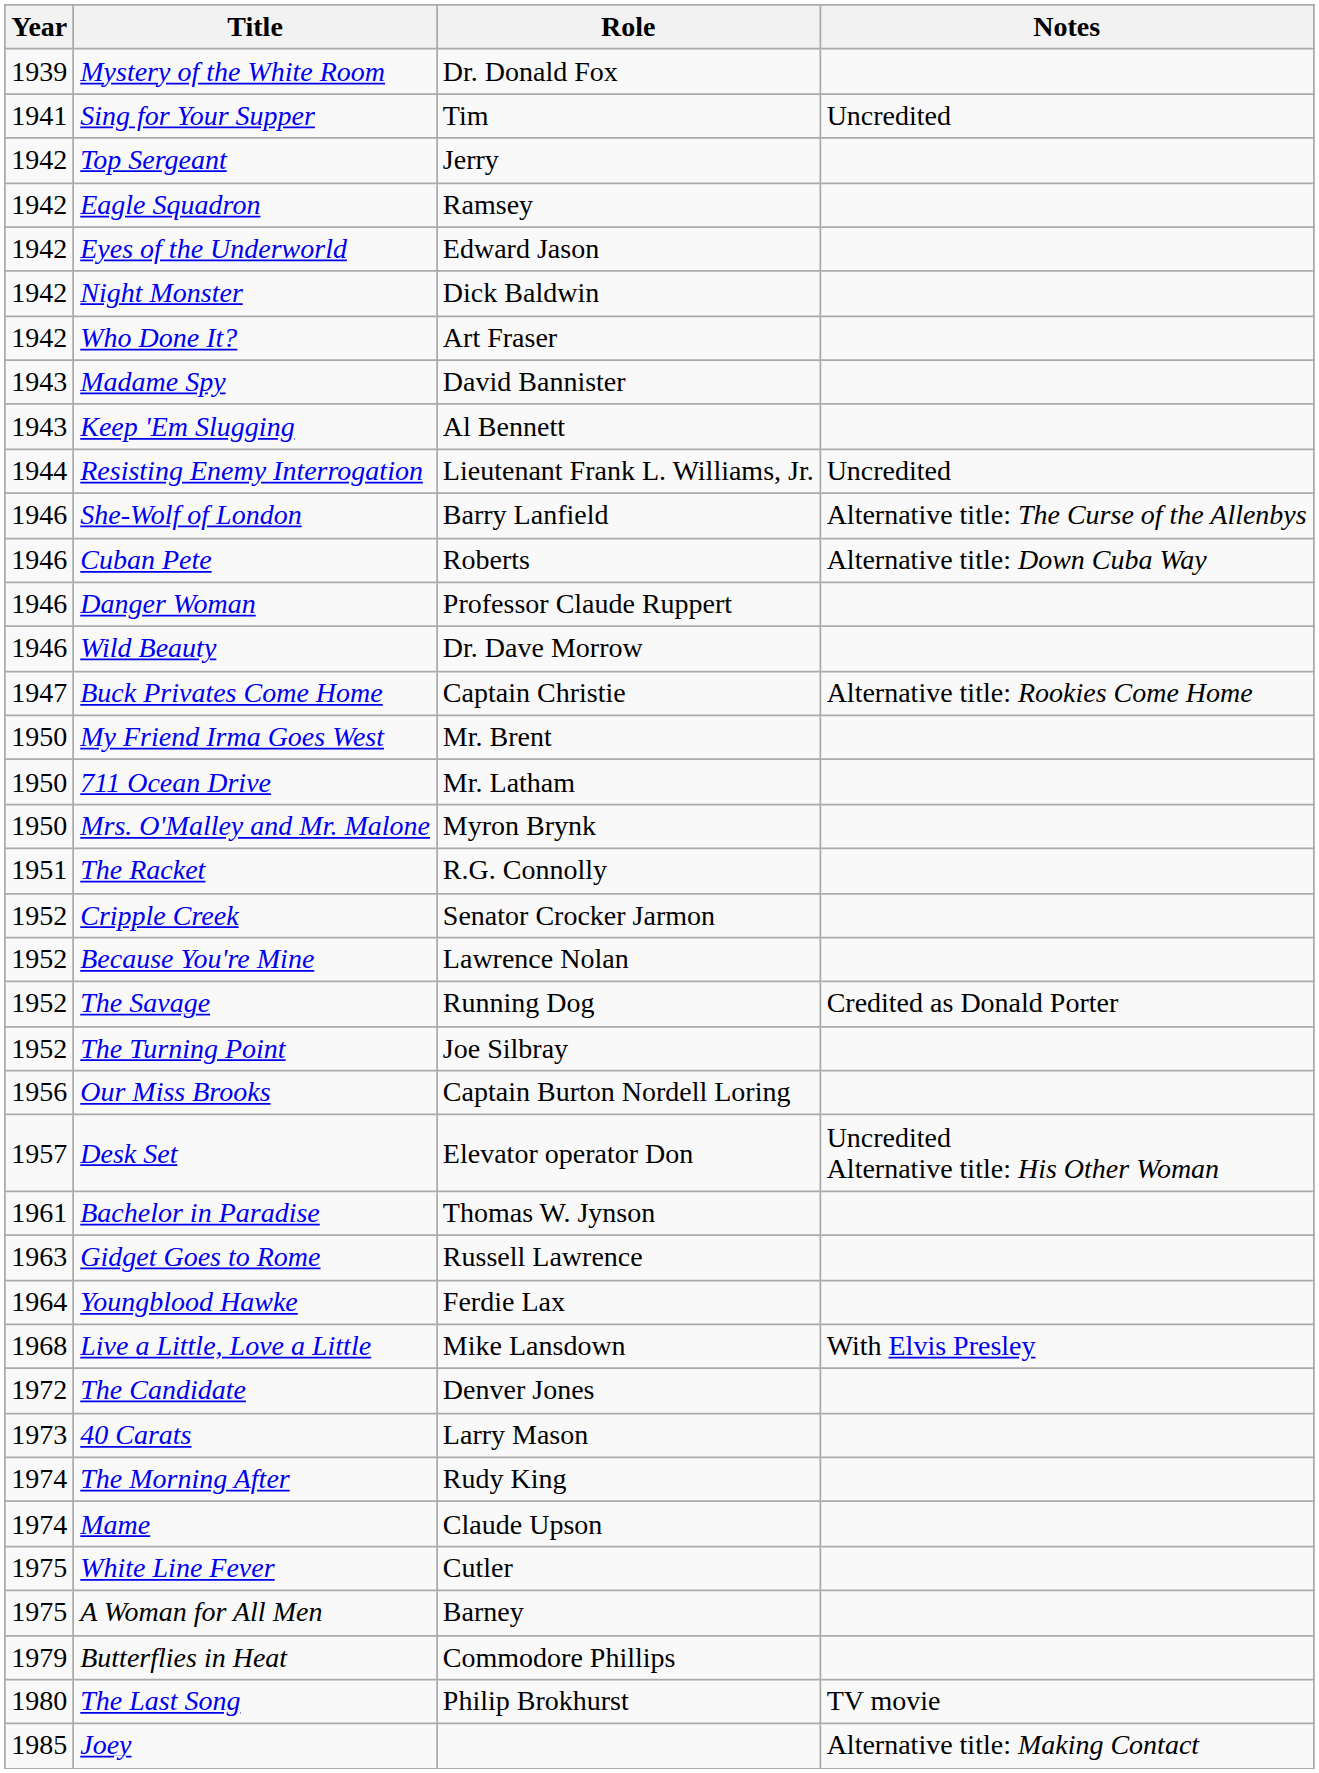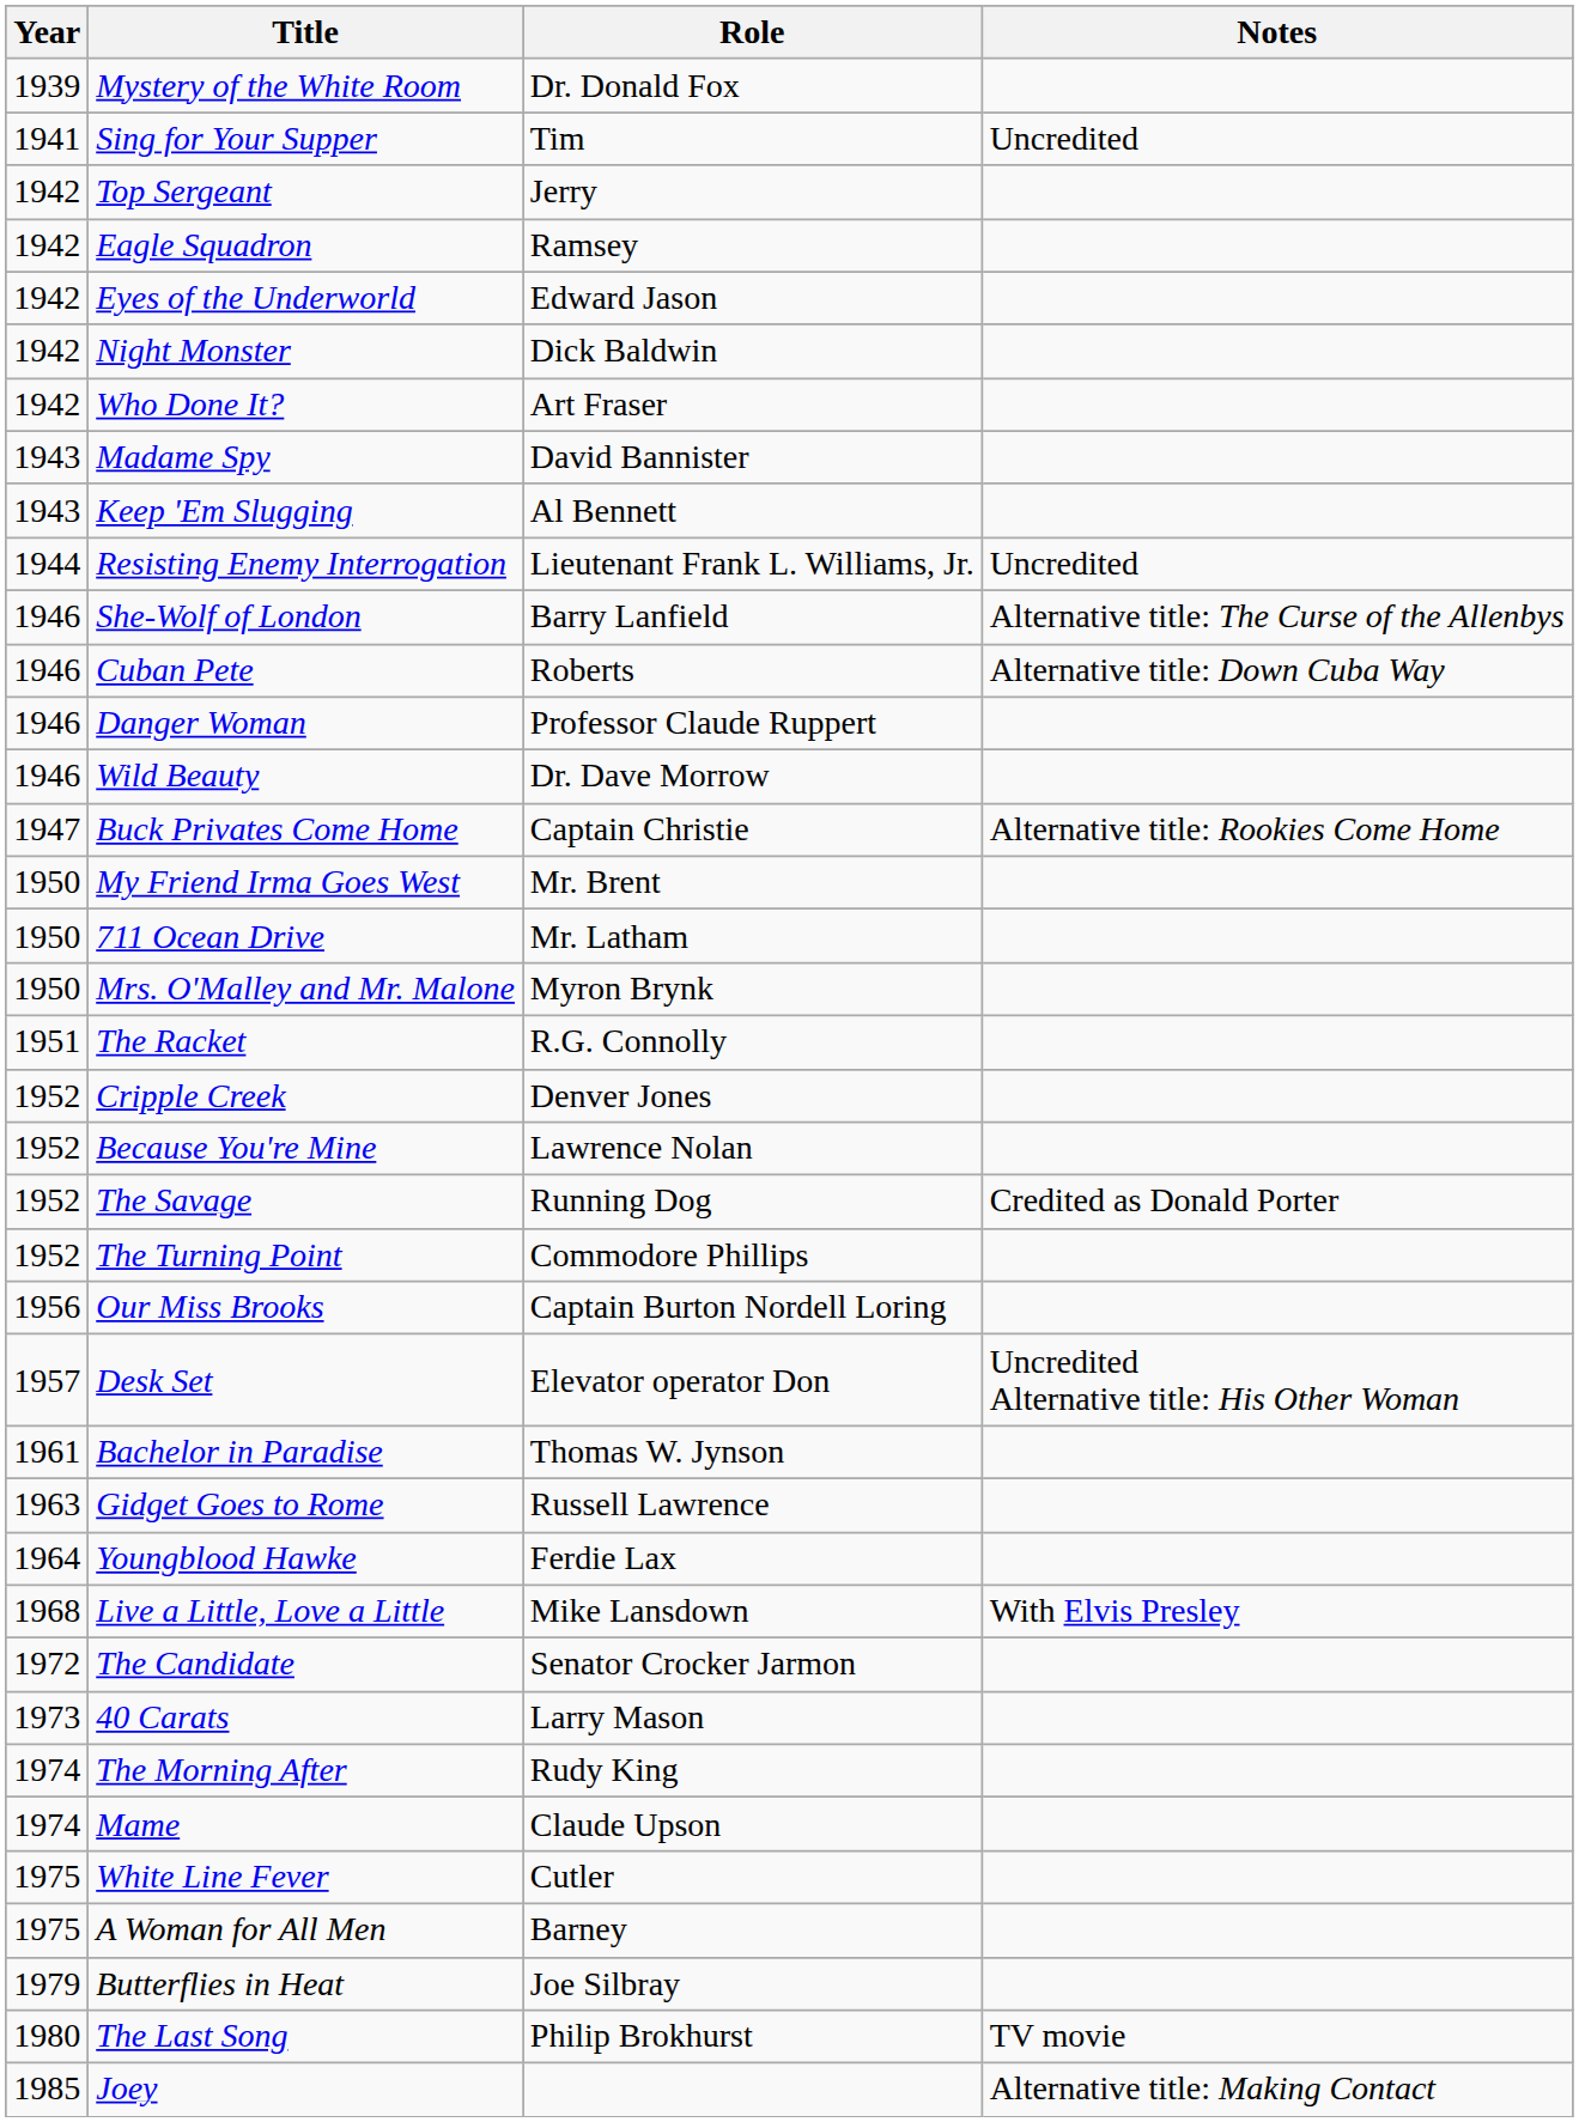 <table class="wikitable sortable">
 <tr>
 <th>Year</th>
 <th>Title</th>
 <th>Role</th>
 <th class="unsortable">Notes</th>
 </tr>
 <tr>
 <td>1939</td>
 <td><em><a href='#'>Mystery of the White Room</a></em></td>
 <td>Dr. Donald Fox</td>
 <td></td>
 </tr>
 <tr>
 <td>1941</td>
 <td><em><a href='#'>Sing for Your Supper</a></em></td>
 <td>Tim</td>
 <td>Uncredited</td>
 </tr>
 <tr>
 <td>1942</td>
 <td><em><a href='#'>Top Sergeant</a></em></td>
 <td>Jerry</td>
 <td></td>
 </tr>
 <tr>
 <td>1942</td>
 <td><em><a href='#'>Eagle Squadron</a></em></td>
 <td>Ramsey</td>
 <td></td>
 </tr>
 <tr>
 <td>1942</td>
 <td><em><a href='#'>Eyes of the Underworld</a></em></td>
 <td>Edward Jason</td>
 <td></td>
 </tr>
 <tr>
 <td>1942</td>
 <td><em><a href='#'>Night Monster</a></em></td>
 <td>Dick Baldwin</td>
 <td></td>
 </tr>
 <tr>
 <td>1942</td>
 <td><em><a href='#'>Who Done It?</a></em></td>
 <td>Art Fraser</td>
 <td></td>
 </tr>
 <tr>
 <td>1943</td>
 <td><em><a href='#'>Madame Spy</a></em></td>
 <td>David Bannister</td>
 <td></td>
 </tr>
 <tr>
 <td>1943</td>
 <td><em><a href='#'>Keep 'Em Slugging</a></em></td>
 <td>Al Bennett</td>
 <td></td>
 </tr>
 <tr>
 <td>1944</td>
 <td><em><a href='#'>Resisting Enemy Interrogation</a></em></td>
 <td>Lieutenant Frank L. Williams, Jr.</td>
 <td>Uncredited</td>
 </tr>
 <tr>
 <td>1946</td>
 <td><em><a href='#'>She-Wolf of London</a></em></td>
 <td>Barry Lanfield</td>
 <td>Alternative title: <em>The Curse of the Allenbys</em></td>
 </tr>
 <tr>
 <td>1946</td>
 <td><em><a href='#'>Cuban Pete</a></em></td>
 <td>Roberts</td>
 <td>Alternative title: <em>Down Cuba Way</em></td>
 </tr>
 <tr>
 <td>1946</td>
 <td><em><a href='#'>Danger Woman</a></em></td>
 <td>Professor Claude Ruppert</td>
 <td></td>
 </tr>
 <tr>
 <td>1946</td>
 <td><em><a href='#'>Wild Beauty</a></em></td>
 <td>Dr. Dave Morrow</td>
 <td></td>
 </tr>
 <tr>
 <td>1947</td>
 <td><em><a href='#'>Buck Privates Come Home</a></em></td>
 <td>Captain Christie</td>
 <td>Alternative title: <em>Rookies Come Home</em></td>
 </tr>
 <tr>
 <td>1950</td>
 <td><em><a href='#'>My Friend Irma Goes West</a></em></td>
 <td>Mr. Brent</td>
 <td></td>
 </tr>
 <tr>
 <td>1950</td>
 <td><em><a href='#'>711 Ocean Drive</a></em></td>
 <td>Mr. Latham</td>
 <td></td>
 </tr>
 <tr>
 <td>1950</td>
 <td><em><a href='#'>Mrs. O'Malley and Mr. Malone</a></em></td>
 <td>Myron Brynk</td>
 <td></td>
 </tr>
 <tr>
 <td>1951</td>
 <td><em><a href='#'>The Racket</a></em></td>
 <td>R.G. Connolly</td>
 <td></td>
 </tr>
 <tr>
 <td>1952</td>
 <td><em><a href='#'>Cripple Creek</a></em></td>
-<td>Senator Crocker Jarmon</td>
+<td>Denver Jones</td>
 <td></td>
 </tr>
 <tr>
 <td>1952</td>
 <td><em><a href='#'>Because You're Mine</a></em></td>
 <td>Lawrence Nolan</td>
 <td></td>
 </tr>
 <tr>
 <td>1952</td>
 <td><em><a href='#'>The Savage</a></em></td>
 <td>Running Dog</td>
 <td>Credited as Donald Porter</td>
 </tr>
 <tr>
 <td>1952</td>
 <td><em><a href='#'>The Turning Point</a></em></td>
-<td>Joe Silbray</td>
+<td>Commodore Phillips</td>
 <td></td>
 </tr>
 <tr>
 <td>1956</td>
 <td><em><a href='#'>Our Miss Brooks</a></em></td>
 <td>Captain Burton Nordell Loring</td>
 <td></td>
 </tr>
 <tr>
 <td>1957</td>
 <td><em><a href='#'>Desk Set</a></em></td>
 <td>Elevator operator Don</td>
 <td>Uncredited<br>Alternative title: <em>His Other Woman</em></td>
 </tr>
 <tr>
 <td>1961</td>
 <td><em><a href='#'>Bachelor in Paradise</a></em></td>
 <td>Thomas W. Jynson</td>
 <td></td>
 </tr>
 <tr>
 <td>1963</td>
 <td><em><a href='#'>Gidget Goes to Rome</a></em></td>
 <td>Russell Lawrence</td>
 <td></td>
 </tr>
 <tr>
 <td>1964</td>
 <td><em><a href='#'>Youngblood Hawke</a></em></td>
 <td>Ferdie Lax</td>
 <td></td>
 </tr>
 <tr>
 <td>1968</td>
 <td><em><a href='#'>Live a Little, Love a Little</a></em></td>
 <td>Mike Lansdown</td>
 <td>With <a href='#'>Elvis Presley</a></td>
 </tr>
 <tr>
 <td>1972</td>
 <td><em><a href='#'>The Candidate</a></em></td>
-<td>Denver Jones</td>
+<td>Senator Crocker Jarmon</td>
 <td></td>
 </tr>
 <tr>
 <td>1973</td>
 <td><em><a href='#'>40 Carats</a></em></td>
 <td>Larry Mason</td>
 <td></td>
 </tr>
 <tr>
 <td>1974</td>
 <td><em><a href='#'>The Morning After</a></em></td>
 <td>Rudy King</td>
 <td></td>
 </tr>
 <tr>
 <td>1974</td>
 <td><em><a href='#'>Mame</a></em></td>
 <td>Claude Upson</td>
 <td></td>
 </tr>
 <tr>
 <td>1975</td>
 <td><em><a href='#'>White Line Fever</a></em></td>
 <td>Cutler</td>
 <td></td>
 </tr>
 <tr>
 <td>1975</td>
 <td><em>A Woman for All Men</em></td>
 <td>Barney</td>
 <td></td>
 </tr>
 <tr>
 <td>1979</td>
 <td><em>Butterflies in Heat</em></td>
-<td>Commodore Phillips</td>
+<td>Joe Silbray</td>
 <td></td>
 </tr>
 <tr>
 <td>1980</td>
 <td><em><a href='#'>The Last Song</a></em></td>
 <td>Philip Brokhurst</td>
 <td>TV movie</td>
 </tr>
 <tr>
 <td>1985</td>
 <td><em><a href='#'>Joey</a></em></td>
 <td></td>
 <td>Alternative title: <em>Making Contact</em></td>
 </tr>
 </table>
